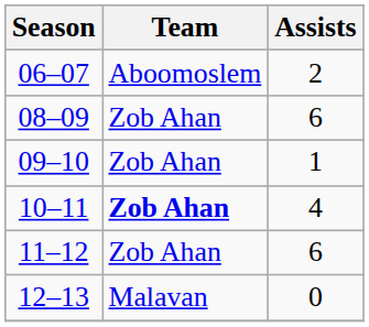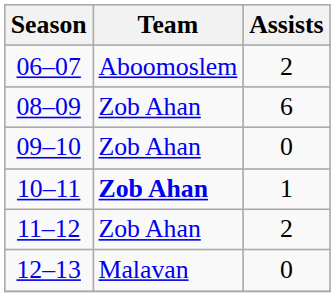 <table class="wikitable" style="text-align: center;">
 <tr>
 <th>Season</th>
 <th>Team</th>
 <th>Assists</th>
 </tr>
 <tr>
 <td><a href='#'>06–07</a></td>
 <td align="left"><a href='#'>Aboomoslem</a></td>
 <td>2</td>
 </tr>
 <tr>
 <td><a href='#'>08–09</a></td>
 <td align="left"><a href='#'>Zob Ahan</a></td>
 <td>6</td>
 </tr>
 <tr>
 <td><a href='#'>09–10</a></td>
 <td align="left"><a href='#'>Zob Ahan</a></td>
-<td>1</td>
+<td>0</td>
 </tr>
 <tr>
 <td><a href='#'>10–11</a></td>
 <td align="left"><strong><a href='#'>Zob Ahan</a></strong></td>
-<td>4</td>
+<td>1</td>
 </tr>
 <tr>
 <td><a href='#'>11–12</a></td>
 <td align="left"><a href='#'>Zob Ahan</a></td>
-<td>6</td>
+<td>2</td>
 </tr>
 <tr>
 <td><a href='#'>12–13</a></td>
 <td align="left"><a href='#'>Malavan</a></td>
 <td>0</td>
 </tr>
 <tr>
 </tr>
 </table>
